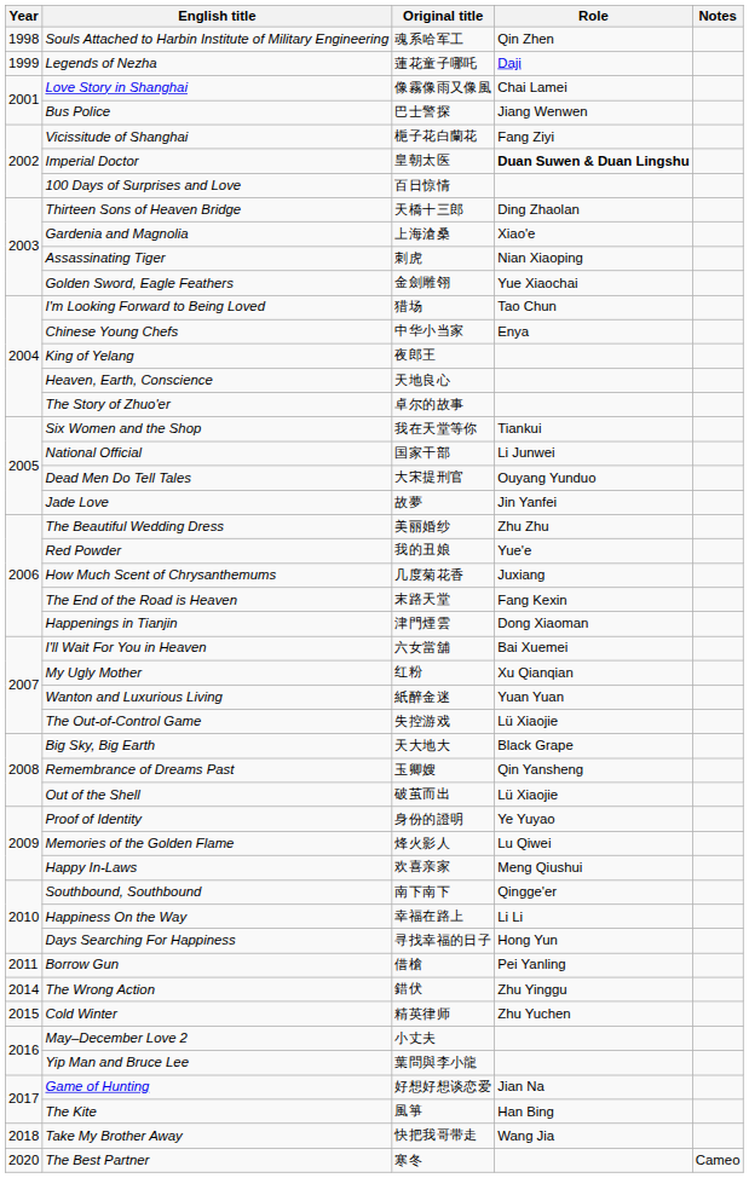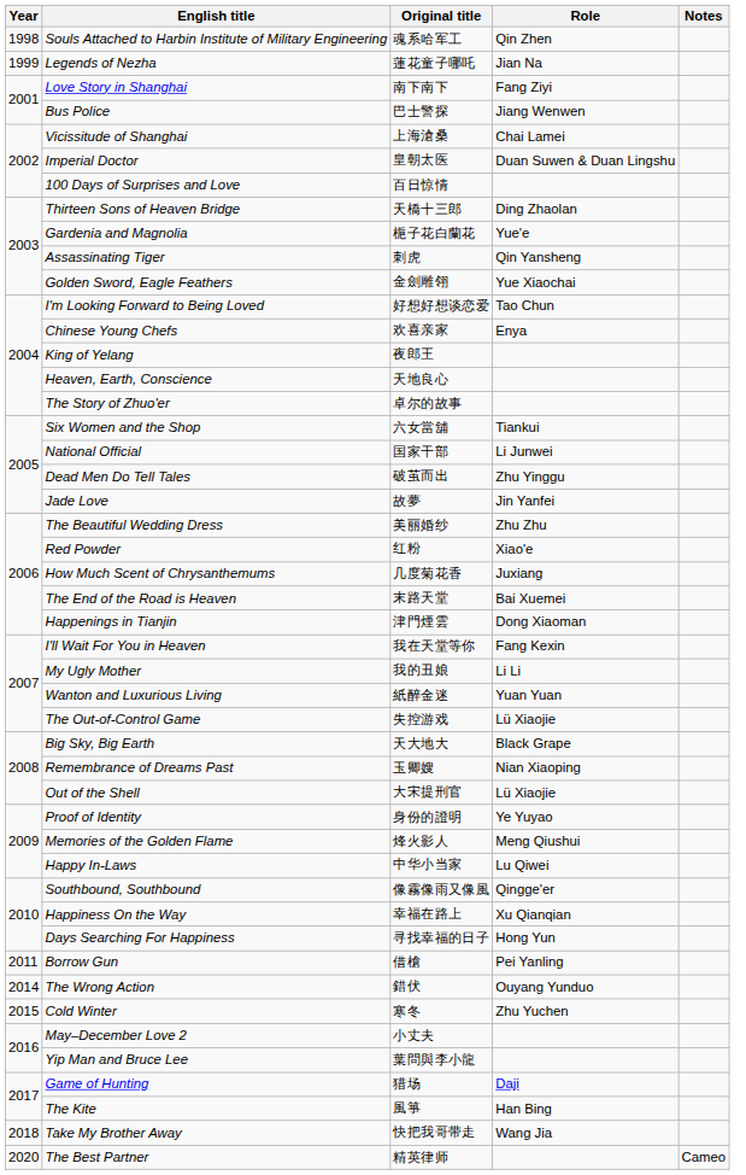 <table class="wikitable sortable">
 <tr>
 <th>Year</th>
 <th>English title</th>
 <th>Original title</th>
 <th>Role</th>
 <th class="unsortable">Notes</th>
 </tr>
 <tr>
 <td>1998</td>
 <td><em>Souls Attached to Harbin Institute of Military Engineering</em></td>
 <td>魂系哈军工</td>
 <td>Qin Zhen</td>
 <td></td>
 </tr>
 <tr>
 <td>1999</td>
 <td><em> Legends of Nezha</em></td>
 <td>蓮花童子哪吒</td>
-<td><a href='#'>Daji</a></td>
+<td>Jian Na</td>
 <td></td>
 </tr>
 <tr>
 <td rowspan=2>2001</td>
 <td><em><a href='#'>Love Story in Shanghai</a></em></td>
-<td>像霧像雨又像風</td>
-<td>Chai Lamei</td>
+<td>南下南下</td>
+<td>Fang Ziyi</td>
 <td></td>
 </tr>
 <tr>
 <td><em>Bus Police</em></td>
 <td>巴士警探</td>
 <td>Jiang Wenwen</td>
 <td></td>
 </tr>
 <tr>
 <td rowspan=3>2002</td>
 <td><em>Vicissitude of Shanghai</em></td>
-<td>梔子花白蘭花</td>
-<td>Fang Ziyi</td>
+<td>上海滄桑</td>
+<td>Chai Lamei</td>
 <td></td>
 </tr>
 <tr>
 <td><em>Imperial Doctor</em></td>
 <td>皇朝太医</td>
-<td><strong>Duan Suwen & Duan Lingshu</strong></td>
+<td>Duan Suwen & Duan Lingshu</td>
 <td></td>
 </tr>
 <tr>
 <td><em>100 Days of Surprises and Love</em></td>
 <td>百日惊情</td>
 <td></td>
 <td></td>
 </tr>
 <tr>
 <td rowspan=4>2003</td>
 <td><em>Thirteen Sons of Heaven Bridge</em></td>
 <td>天橋十三郎</td>
 <td>Ding Zhaolan</td>
 <td></td>
 </tr>
 <tr>
 <td><em>Gardenia and Magnolia</em></td>
-<td>上海滄桑</td>
-<td>Xiao'e</td>
+<td>梔子花白蘭花</td>
+<td>Yue'e</td>
 <td></td>
 </tr>
 <tr>
 <td><em>Assassinating Tiger</em></td>
 <td>刺虎</td>
-<td>Nian Xiaoping</td>
+<td>Qin Yansheng</td>
 <td></td>
 </tr>
 <tr>
 <td><em>Golden Sword, Eagle Feathers</em></td>
 <td>金劍雕翎</td>
 <td>Yue Xiaochai</td>
 <td></td>
 </tr>
 <tr>
 <td rowspan=5>2004</td>
 <td><em>I'm Looking Forward to Being Loved</em></td>
-<td>猎场</td>
+<td>好想好想谈恋爱</td>
 <td>Tao Chun</td>
 <td></td>
 </tr>
 <tr>
 <td><em>Chinese Young Chefs</em></td>
-<td>中华小当家</td>
+<td>欢喜亲家</td>
 <td>Enya</td>
 <td></td>
 </tr>
 <tr>
 <td><em>King of Yelang</em></td>
 <td>夜郎王</td>
 <td></td>
 <td></td>
 </tr>
 <tr>
 <td><em>Heaven, Earth, Conscience</em></td>
 <td>天地良心</td>
 <td></td>
 <td></td>
 </tr>
 <tr>
 <td><em>The Story of Zhuo'er</em></td>
 <td>卓尔的故事</td>
 <td></td>
 <td></td>
 </tr>
 <tr>
 <td rowspan=4>2005</td>
 <td><em>Six Women and the Shop</em></td>
-<td>我在天堂等你</td>
+<td>六女當舖</td>
 <td>Tiankui</td>
 <td></td>
 </tr>
 <tr>
 <td><em>National Official</em></td>
 <td>国家干部</td>
 <td>Li Junwei</td>
 <td></td>
 </tr>
 <tr>
 <td><em>Dead Men Do Tell Tales</em></td>
-<td>大宋提刑官</td>
-<td>Ouyang Yunduo</td>
+<td>破茧而出</td>
+<td>Zhu Yinggu</td>
 <td></td>
 </tr>
 <tr>
 <td><em>Jade Love</em></td>
 <td>故夢</td>
 <td>Jin Yanfei</td>
 <td></td>
 </tr>
 <tr>
 <td rowspan=5>2006</td>
 <td><em>The Beautiful Wedding Dress</em></td>
 <td>美丽婚纱</td>
 <td>Zhu Zhu</td>
 <td></td>
 </tr>
 <tr>
 <td><em>Red Powder</em></td>
-<td>我的丑娘</td>
-<td>Yue'e</td>
+<td>红粉</td>
+<td>Xiao'e</td>
 <td></td>
 </tr>
 <tr>
 <td><em>How Much Scent of Chrysanthemums</em></td>
 <td>几度菊花香</td>
 <td>Juxiang</td>
 <td></td>
 </tr>
 <tr>
 <td><em>The End of the Road is Heaven</em></td>
 <td>末路天堂</td>
-<td>Fang Kexin</td>
+<td>Bai Xuemei</td>
 <td></td>
 </tr>
 <tr>
 <td><em>Happenings in Tianjin</em></td>
 <td>津門煙雲</td>
 <td>Dong Xiaoman</td>
 <td></td>
 </tr>
 <tr>
 <td rowspan=4>2007</td>
 <td><em>I'll Wait For You in Heaven</em></td>
-<td>六女當舖</td>
-<td>Bai Xuemei</td>
+<td>我在天堂等你</td>
+<td>Fang Kexin</td>
 <td></td>
 </tr>
 <tr>
 <td><em>My Ugly Mother</em></td>
-<td>红粉</td>
-<td>Xu Qianqian</td>
+<td>我的丑娘</td>
+<td>Li Li</td>
 <td></td>
 </tr>
 <tr>
 <td><em>Wanton and Luxurious Living</em></td>
 <td>紙醉金迷</td>
 <td>Yuan Yuan</td>
 <td></td>
 </tr>
 <tr>
 <td><em>The Out-of-Control Game</em></td>
 <td>失控游戏</td>
 <td>Lü Xiaojie</td>
 <td></td>
 </tr>
 <tr>
 <td rowspan=3>2008</td>
 <td><em>Big Sky, Big Earth</em></td>
 <td>天大地大</td>
 <td>Black Grape</td>
 <td></td>
 </tr>
 <tr>
 <td><em>Remembrance of Dreams Past</em></td>
 <td>玉卿嫂</td>
-<td>Qin Yansheng</td>
+<td>Nian Xiaoping</td>
 <td></td>
 </tr>
 <tr>
 <td><em>Out of the Shell</em></td>
-<td>破茧而出</td>
+<td>大宋提刑官</td>
 <td>Lü Xiaojie</td>
 <td></td>
 </tr>
 <tr>
 <td rowspan=3>2009</td>
 <td><em>Proof of Identity</em></td>
 <td>身份的證明</td>
 <td>Ye Yuyao</td>
 <td></td>
 </tr>
 <tr>
 <td><em>Memories of the Golden Flame</em></td>
 <td>烽火影人</td>
-<td>Lu Qiwei</td>
+<td>Meng Qiushui</td>
 <td></td>
 </tr>
 <tr>
 <td><em>Happy In-Laws</em></td>
-<td>欢喜亲家</td>
-<td>Meng Qiushui</td>
+<td>中华小当家</td>
+<td>Lu Qiwei</td>
 <td></td>
 </tr>
 <tr>
 <td rowspan=3>2010</td>
 <td><em>Southbound, Southbound</em></td>
-<td>南下南下</td>
+<td>像霧像雨又像風</td>
 <td>Qingge'er</td>
 <td></td>
 </tr>
 <tr>
 <td><em>Happiness On the Way</em></td>
 <td>幸福在路上</td>
-<td>Li Li</td>
+<td>Xu Qianqian</td>
 <td></td>
 </tr>
 <tr>
 <td><em>Days Searching For Happiness</em></td>
 <td>寻找幸福的日子</td>
 <td>Hong Yun</td>
 <td></td>
 </tr>
 <tr>
 <td>2011</td>
 <td><em>Borrow Gun</em></td>
 <td>借槍</td>
 <td>Pei Yanling</td>
 <td></td>
 </tr>
 <tr>
 <td>2014</td>
 <td><em>The Wrong Action</em></td>
 <td>錯伏</td>
-<td>Zhu Yinggu</td>
+<td>Ouyang Yunduo</td>
 <td></td>
 </tr>
 <tr>
 <td>2015</td>
 <td><em>Cold Winter</em></td>
-<td>精英律师</td>
+<td>寒冬</td>
 <td>Zhu Yuchen</td>
 <td></td>
 </tr>
 <tr>
 <td rowspan=2>2016</td>
 <td><em>May–December Love 2</em></td>
 <td>小丈夫</td>
 <td></td>
 <td></td>
 </tr>
 <tr>
 <td><em>Yip Man and Bruce Lee</em></td>
 <td>葉問與李小龍</td>
 <td></td>
 <td></td>
 </tr>
 <tr>
 <td rowspan=2>2017</td>
 <td><em><a href='#'>Game of Hunting</a></em></td>
-<td>好想好想谈恋爱</td>
-<td>Jian Na</td>
+<td>猎场</td>
+<td><a href='#'>Daji</a></td>
 <td></td>
 </tr>
 <tr>
 <td><em>The Kite</em></td>
 <td>風箏</td>
 <td>Han Bing</td>
 <td></td>
 </tr>
 <tr>
 <td>2018</td>
 <td><em>Take My Brother Away</em></td>
 <td>快把我哥带走</td>
 <td>Wang Jia</td>
 <td></td>
 </tr>
 <tr>
 <td>2020</td>
 <td><em>The Best Partner</em></td>
-<td>寒冬</td>
+<td>精英律师</td>
 <td></td>
 <td>Cameo</td>
 </tr>
 </table>
